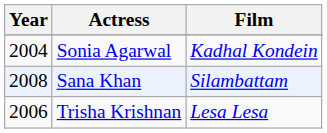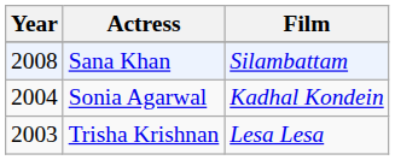 <table class="wikitable">
 <tr>
 <th>Year</th>
 <th>Actress</th>
 <th>Film</th>
 </tr>
 <tr>
 </tr>
-<tr>
-<td>2004</td>
-<td><a href='#'>Sonia Agarwal</a></td>
-<td><em><a href='#'>Kadhal Kondein</a></em></td>
-</tr>
 <tr bgcolor=#edf3fe>
 <td>2008</td>
 <td><a href='#'>Sana Khan</a></td>
 <td><em><a href='#'>Silambattam</a></em></td>
 </tr>
 <tr>
-<td>2006</td>
+<td>2004</td>
+<td><a href='#'>Sonia Agarwal</a></td>
+<td><em><a href='#'>Kadhal Kondein</a></em></td>
+</tr>
+<tr>
+<td>2003</td>
 <td><a href='#'>Trisha Krishnan</a></td>
 <td><em><a href='#'>Lesa Lesa</a></em></td>
 </tr>
 </table>
